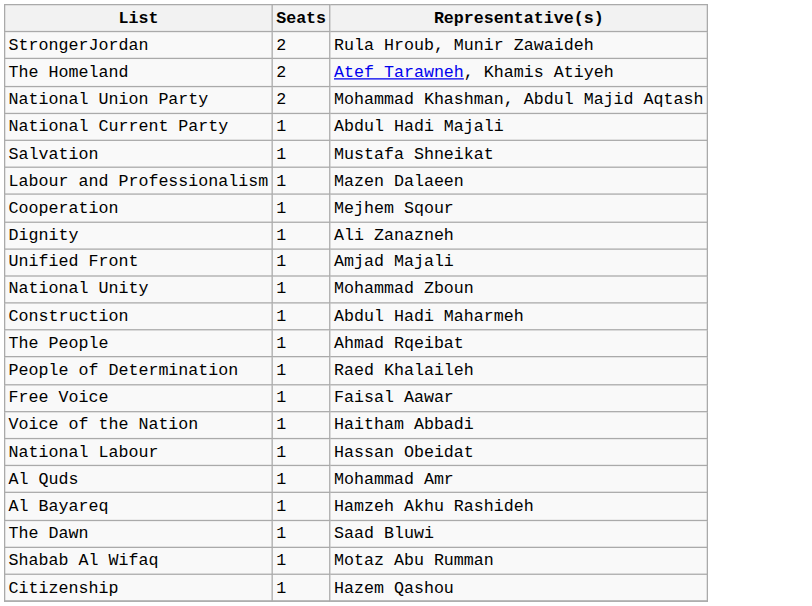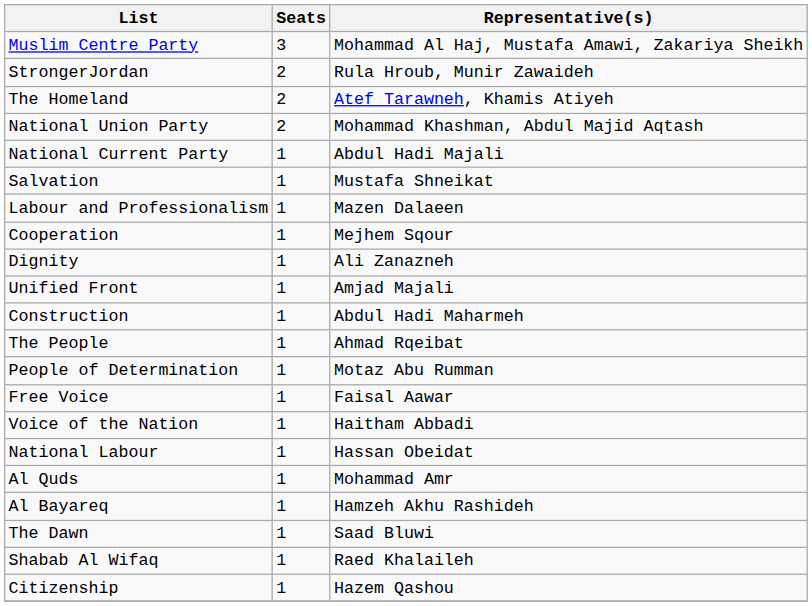 <table class="wikitable">
 <tr>
 <th>List</th>
 <th>Seats</th>
 <th>Representative(s)</th>
+</tr>
+<tr>
+<td><a href='#'>Muslim Centre Party</a></td>
+<td>3</td>
+<td>Mohammad Al Haj, Mustafa Amawi, Zakariya Sheikh</td>
 </tr>
 <tr>
 <td>StrongerJordan</td>
 <td>2</td>
 <td>Rula Hroub, Munir Zawaideh</td>
 </tr>
 <tr>
 <td>The Homeland</td>
 <td>2</td>
 <td><a href='#'>Atef Tarawneh</a>, Khamis Atiyeh</td>
 </tr>
 <tr>
 <td>National Union Party</td>
 <td>2</td>
 <td>Mohammad Khashman, Abdul Majid Aqtash</td>
 </tr>
 <tr>
 <td>National Current Party</td>
 <td>1</td>
 <td>Abdul Hadi Majali</td>
 </tr>
 <tr>
 <td>Salvation</td>
 <td>1</td>
 <td>Mustafa Shneikat</td>
 </tr>
 <tr>
 <td>Labour and Professionalism</td>
 <td>1</td>
 <td>Mazen Dalaeen</td>
 </tr>
 <tr>
 <td>Cooperation</td>
 <td>1</td>
 <td>Mejhem Sqour</td>
 </tr>
 <tr>
 <td>Dignity</td>
 <td>1</td>
 <td>Ali Zanazneh</td>
 </tr>
 <tr>
 <td>Unified Front</td>
 <td>1</td>
 <td>Amjad Majali</td>
 </tr>
 <tr>
-<td>National Unity</td>
-<td>1</td>
-<td>Mohammad Zboun</td>
-</tr>
-<tr>
 <td>Construction</td>
 <td>1</td>
 <td>Abdul Hadi Maharmeh</td>
 </tr>
 <tr>
 <td>The People</td>
 <td>1</td>
 <td>Ahmad Rqeibat</td>
 </tr>
 <tr>
 <td>People of Determination</td>
 <td>1</td>
-<td>Raed Khalaileh</td>
+<td>Motaz Abu Rumman</td>
 </tr>
 <tr>
 <td>Free Voice</td>
 <td>1</td>
 <td>Faisal Aawar</td>
 </tr>
 <tr>
 <td>Voice of the Nation</td>
 <td>1</td>
 <td>Haitham Abbadi</td>
 </tr>
 <tr>
 <td>National Labour</td>
 <td>1</td>
 <td>Hassan Obeidat</td>
 </tr>
 <tr>
 <td>Al Quds</td>
 <td>1</td>
 <td>Mohammad Amr</td>
 </tr>
 <tr>
 <td>Al Bayareq</td>
 <td>1</td>
 <td>Hamzeh Akhu Rashideh</td>
 </tr>
 <tr>
 <td>The Dawn</td>
 <td>1</td>
 <td>Saad Bluwi</td>
 </tr>
 <tr>
 <td>Shabab Al Wifaq</td>
 <td>1</td>
-<td>Motaz Abu Rumman</td>
+<td>Raed Khalaileh</td>
 </tr>
 <tr>
 <td>Citizenship</td>
 <td>1</td>
 <td>Hazem Qashou</td>
 </tr>
 <tr>
 </tr>
 </table>
